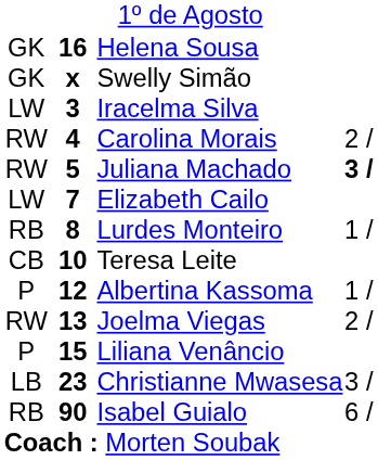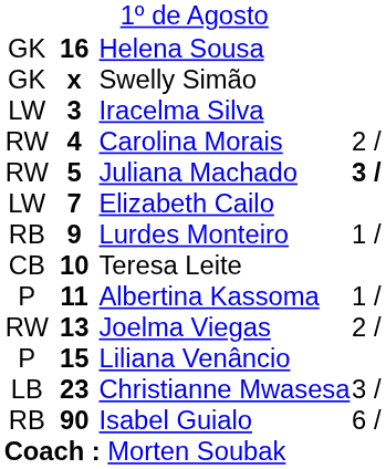 <table cellspacing="1" cellpadding="0" style="text-align:center; font-size: 90%">
 <tr>
 <td colspan=6 align=center><a href='#'>1º de Agosto</a></td>
 </tr>
 <tr>
 <th width="25"></th>
 <th width="25"></th>
 </tr>
 <tr>
 <td>GK</td>
 <td><strong>16</strong></td>
 <td align="left"> <a href='#'>Helena Sousa</a></td>
 <td></td>
 <td></td>
 <td></td>
 </tr>
 <tr>
 <td>GK</td>
 <td><strong>x</strong></td>
 <td align="left"> Swelly Simão</td>
 <td></td>
 <td></td>
 <td></td>
 </tr>
 <tr>
 <td>LW</td>
 <td><strong>3</strong></td>
 <td align="left"> <a href='#'>Iracelma Silva</a></td>
 <td></td>
 <td></td>
 <td></td>
 </tr>
 <tr>
 <td>RW</td>
 <td><strong>4</strong></td>
 <td align="left"> <a href='#'>Carolina Morais</a></td>
 <td>2 /</td>
 <td></td>
 <td></td>
 </tr>
 <tr>
 <td>RW</td>
 <td><strong>5</strong></td>
 <td align="left"> <a href='#'>Juliana Machado</a></td>
 <td><strong>3 /</strong></td>
 <td></td>
 <td></td>
 </tr>
 <tr>
 <td>LW</td>
 <td><strong>7</strong></td>
 <td align="left"> <a href='#'>Elizabeth Cailo</a></td>
 <td></td>
 <td></td>
 <td></td>
 </tr>
 <tr>
 <td>RB</td>
-<td><strong>8</strong></td>
+<td><strong>9</strong></td>
 <td align="left"> <a href='#'>Lurdes Monteiro</a></td>
 <td>1 /</td>
 <td></td>
 <td></td>
 </tr>
 <tr>
 <td>CB</td>
 <td><strong>10</strong></td>
 <td align="left"> Teresa Leite</td>
 <td></td>
 <td></td>
 <td></td>
 </tr>
 <tr>
 <td>P</td>
-<td><strong>12</strong></td>
+<td><strong>11</strong></td>
 <td align="left"> <a href='#'>Albertina Kassoma</a></td>
 <td>1 /</td>
 <td></td>
 <td></td>
 </tr>
 <tr>
 <td>RW</td>
 <td><strong>13</strong></td>
 <td align="left"> <a href='#'>Joelma Viegas</a></td>
 <td>2 /</td>
 <td></td>
 <td></td>
 </tr>
 <tr>
 <td>P</td>
 <td><strong>15</strong></td>
 <td align="left"> <a href='#'>Liliana Venâncio</a></td>
 <td></td>
 <td></td>
 <td></td>
 </tr>
 <tr>
 <td>LB</td>
 <td><strong>23</strong></td>
 <td align="left"> <a href='#'>Christianne Mwasesa</a></td>
 <td>3 /</td>
 <td></td>
 <td></td>
 </tr>
 <tr>
 <td>RB</td>
 <td><strong>90</strong></td>
 <td align="left"> <a href='#'>Isabel Guialo</a></td>
 <td>6 /</td>
 <td></td>
 <td></td>
 </tr>
 <tr>
 <td colspan=4 align="left"><strong>Coach :</strong>  <a href='#'>Morten Soubak</a></td>
 </tr>
 </table>
